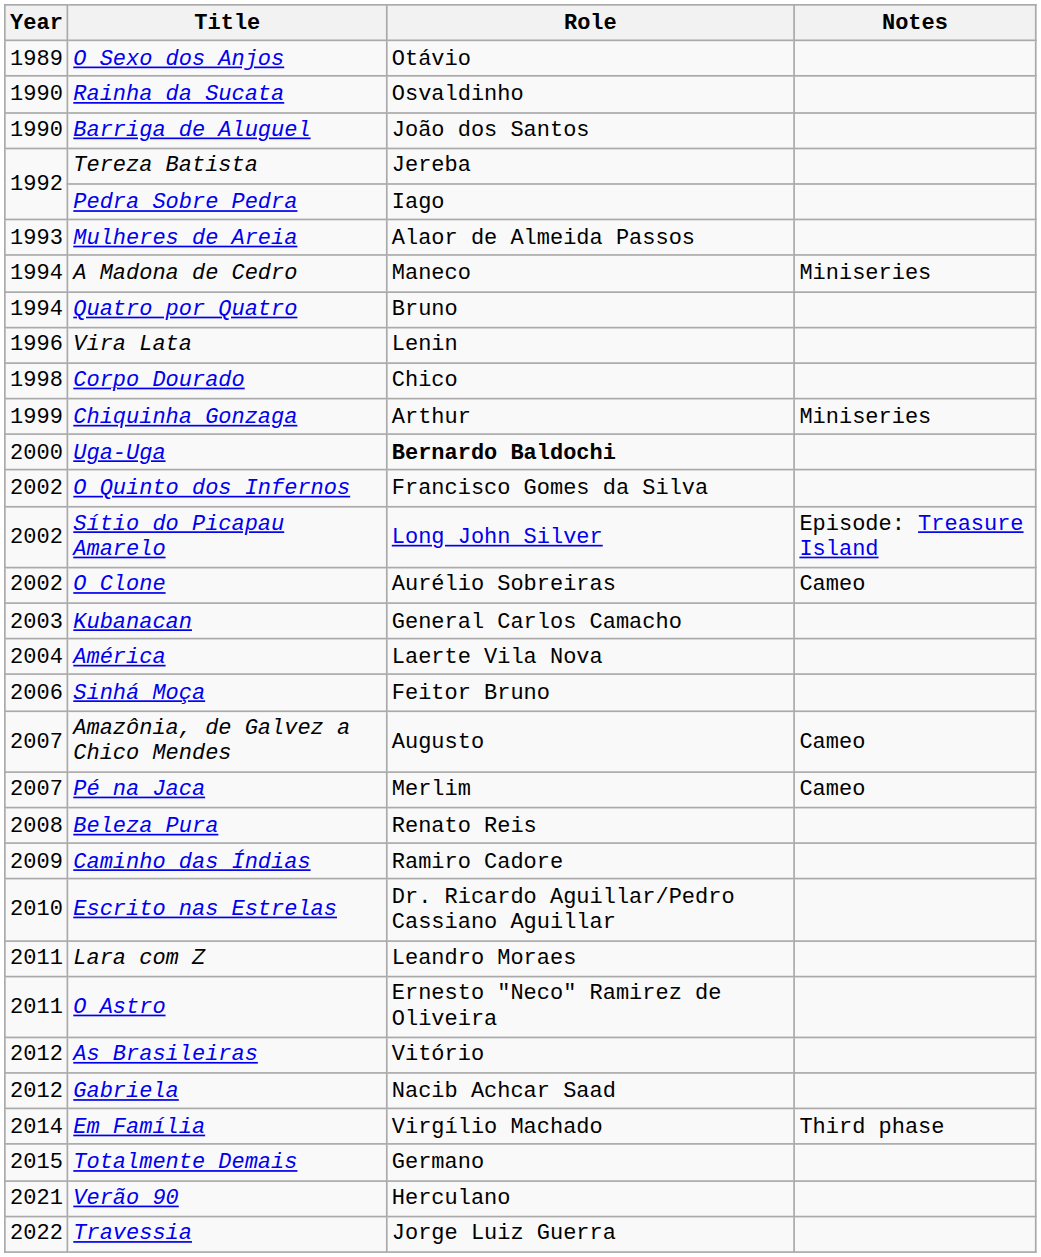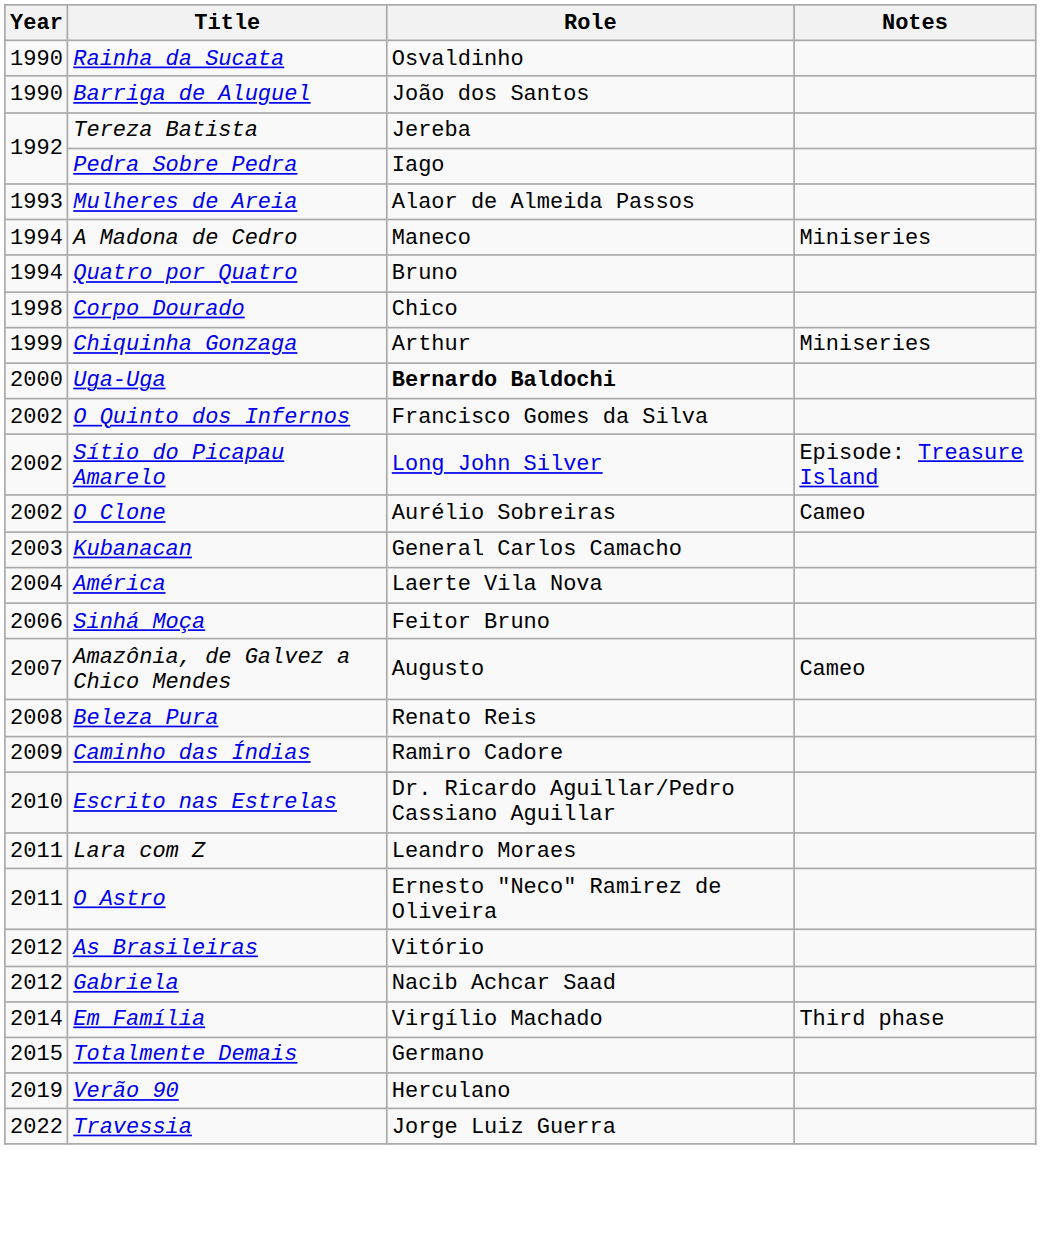 <table class="wikitable">
 <tr>
 <th>Year</th>
 <th>Title</th>
 <th>Role</th>
 <th>Notes</th>
-</tr>
-<tr>
-<td>1989</td>
-<td><em><a href='#'>O Sexo dos Anjos</a></em></td>
-<td>Otávio</td>
-<td></td>
 </tr>
 <tr>
 <td>1990</td>
 <td><em><a href='#'>Rainha da Sucata</a></em></td>
 <td>Osvaldinho</td>
 <td></td>
 </tr>
 <tr>
 <td>1990</td>
 <td><em><a href='#'>Barriga de Aluguel</a></em></td>
 <td>João dos Santos</td>
 <td></td>
 </tr>
 <tr>
 <td rowspan=2>1992</td>
 <td><em>Tereza Batista</em></td>
 <td>Jereba</td>
 <td></td>
 </tr>
 <tr>
 <td><em><a href='#'>Pedra Sobre Pedra</a></em></td>
 <td>Iago</td>
 <td></td>
 </tr>
 <tr>
 <td>1993</td>
 <td><em><a href='#'>Mulheres de Areia</a></em></td>
 <td>Alaor de Almeida Passos</td>
 <td></td>
 </tr>
 <tr>
 <td>1994</td>
 <td><em>A Madona de Cedro</em></td>
 <td>Maneco</td>
 <td>Miniseries</td>
 </tr>
 <tr>
 <td>1994</td>
 <td><em><a href='#'>Quatro por Quatro</a></em></td>
 <td>Bruno</td>
-<td></td>
-</tr>
-<tr>
-<td>1996</td>
-<td><em>Vira Lata</em></td>
-<td>Lenin</td>
 <td></td>
 </tr>
 <tr>
 <td>1998</td>
 <td><em><a href='#'>Corpo Dourado</a></em></td>
 <td>Chico</td>
 <td></td>
 </tr>
 <tr>
 <td>1999</td>
 <td><em><a href='#'>Chiquinha Gonzaga</a></em></td>
 <td>Arthur</td>
 <td>Miniseries</td>
 </tr>
 <tr>
 <td>2000</td>
 <td><em><a href='#'>Uga-Uga</a></em></td>
 <td><strong>Bernardo Baldochi</strong></td>
 <td></td>
 </tr>
 <tr>
 <td>2002</td>
 <td><em><a href='#'>O Quinto dos Infernos</a></em></td>
 <td>Francisco Gomes da Silva</td>
 </tr>
 <tr>
 <td>2002</td>
 <td><em><a href='#'>Sítio do Picapau Amarelo</a></em></td>
 <td><a href='#'>Long John Silver</a></td>
 <td>Episode: <a href='#'>Treasure Island</a></td>
 </tr>
 <tr>
 <td>2002</td>
 <td><em><a href='#'>O Clone</a></em></td>
 <td>Aurélio Sobreiras</td>
 <td>Cameo</td>
 </tr>
 <tr>
 <td>2003</td>
 <td><em><a href='#'>Kubanacan</a></em></td>
 <td>General Carlos Camacho</td>
 <td></td>
 </tr>
 <tr>
 <td>2004</td>
 <td><em><a href='#'>América</a></em></td>
 <td>Laerte Vila Nova</td>
 <td></td>
 </tr>
 <tr>
 <td>2006</td>
 <td><em><a href='#'>Sinhá Moça</a></em></td>
 <td>Feitor Bruno</td>
 <td></td>
 </tr>
 <tr>
 <td>2007</td>
 <td><em>Amazônia, de Galvez a Chico Mendes</em></td>
 <td>Augusto</td>
 <td>Cameo</td>
 </tr>
 <tr>
-<td>2007</td>
-<td><em><a href='#'>Pé na Jaca</a></em></td>
-<td>Merlim</td>
-<td>Cameo</td>
-</tr>
-<tr>
 <td>2008</td>
 <td><em><a href='#'>Beleza Pura</a></em></td>
 <td>Renato Reis</td>
 <td></td>
 </tr>
 <tr>
 <td>2009</td>
 <td><em><a href='#'>Caminho das Índias</a></em></td>
 <td>Ramiro Cadore</td>
 <td></td>
 </tr>
 <tr>
 <td>2010</td>
 <td><em><a href='#'>Escrito nas Estrelas</a></em></td>
 <td>Dr. Ricardo Aguillar/Pedro Cassiano Aguillar</td>
 <td></td>
 </tr>
 <tr>
 <td>2011</td>
 <td><em>Lara com Z</em></td>
 <td>Leandro Moraes</td>
 <td></td>
 </tr>
 <tr>
 <td>2011</td>
 <td><em><a href='#'>O Astro</a></em></td>
 <td>Ernesto "Neco" Ramirez de Oliveira</td>
 <td></td>
 </tr>
 <tr>
 <td>2012</td>
 <td><em><a href='#'>As Brasileiras</a></em></td>
 <td>Vitório</td>
 <td></td>
 </tr>
 <tr>
 <td>2012</td>
 <td><em><a href='#'>Gabriela</a></em></td>
 <td>Nacib Achcar Saad</td>
 <td></td>
 </tr>
 <tr>
 <td>2014</td>
 <td><em><a href='#'>Em Família</a></em></td>
 <td>Virgílio Machado</td>
 <td>Third phase</td>
 </tr>
 <tr>
 <td>2015</td>
 <td><em><a href='#'>Totalmente Demais</a></em></td>
 <td>Germano</td>
 <td></td>
 </tr>
 <tr>
-<td>2021</td>
+<td>2019</td>
 <td><em><a href='#'>Verão 90</a></em></td>
 <td>Herculano</td>
 <td></td>
 </tr>
 <tr>
 <td>2022</td>
 <td><em><a href='#'>Travessia</a></em></td>
 <td>Jorge Luiz Guerra</td>
 <td></td>
 </tr>
 </table>
